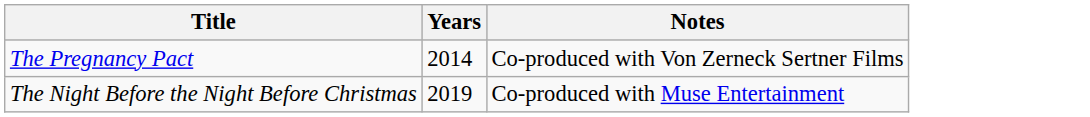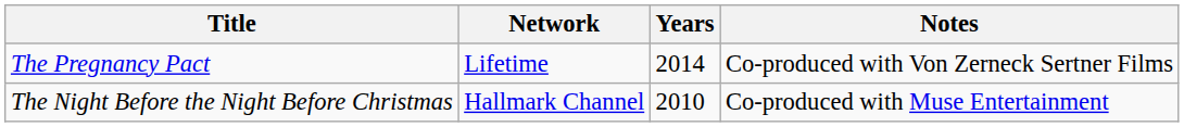 <table class="wikitable sortable">
 <tr>
 <th>Title</th>
+<th>Network</th>
 <th>Years</th>
 <th>Notes</th>
 </tr>
 <tr>
 <td><em><a href='#'>The Pregnancy Pact</a></em></td>
+<td><a href='#'>Lifetime</a></td>
 <td>2014</td>
 <td>Co-produced with Von Zerneck Sertner Films</td>
 </tr>
 <tr>
 <td><em>The Night Before the Night Before Christmas</em></td>
-<td>2019</td>
+<td><a href='#'>Hallmark Channel</a></td>
+<td>2010</td>
 <td>Co-produced with <a href='#'>Muse Entertainment</a></td>
 </tr>
 </table>
